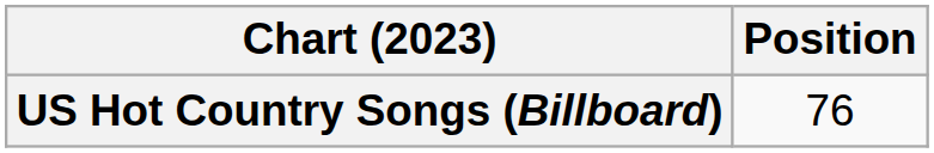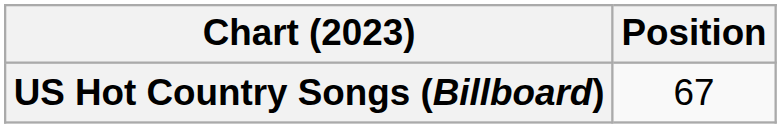 <table class="wikitable sortable plainrowheaders" style="text-align:center">
 <tr>
 <th scope="col">Chart (2023)</th>
 <th scope="col">Position</th>
 </tr>
 <tr>
 <th scope="row">US Hot Country Songs (<em>Billboard</em>)</th>
-<td>76</td>
+<td>67</td>
 </tr>
 </table>
